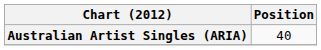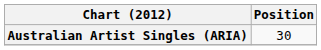 <table class="wikitable plainrowheaders">
 <tr>
 <th scope="col">Chart (2012)</th>
 <th scope="col">Position</th>
 </tr>
 <tr>
 <th scope="row">Australian Artist Singles (ARIA)</th>
-<td style="text-align:center;">40</td>
+<td style="text-align:center;">30</td>
 </tr>
 <tr>
 </tr>
 </table>
